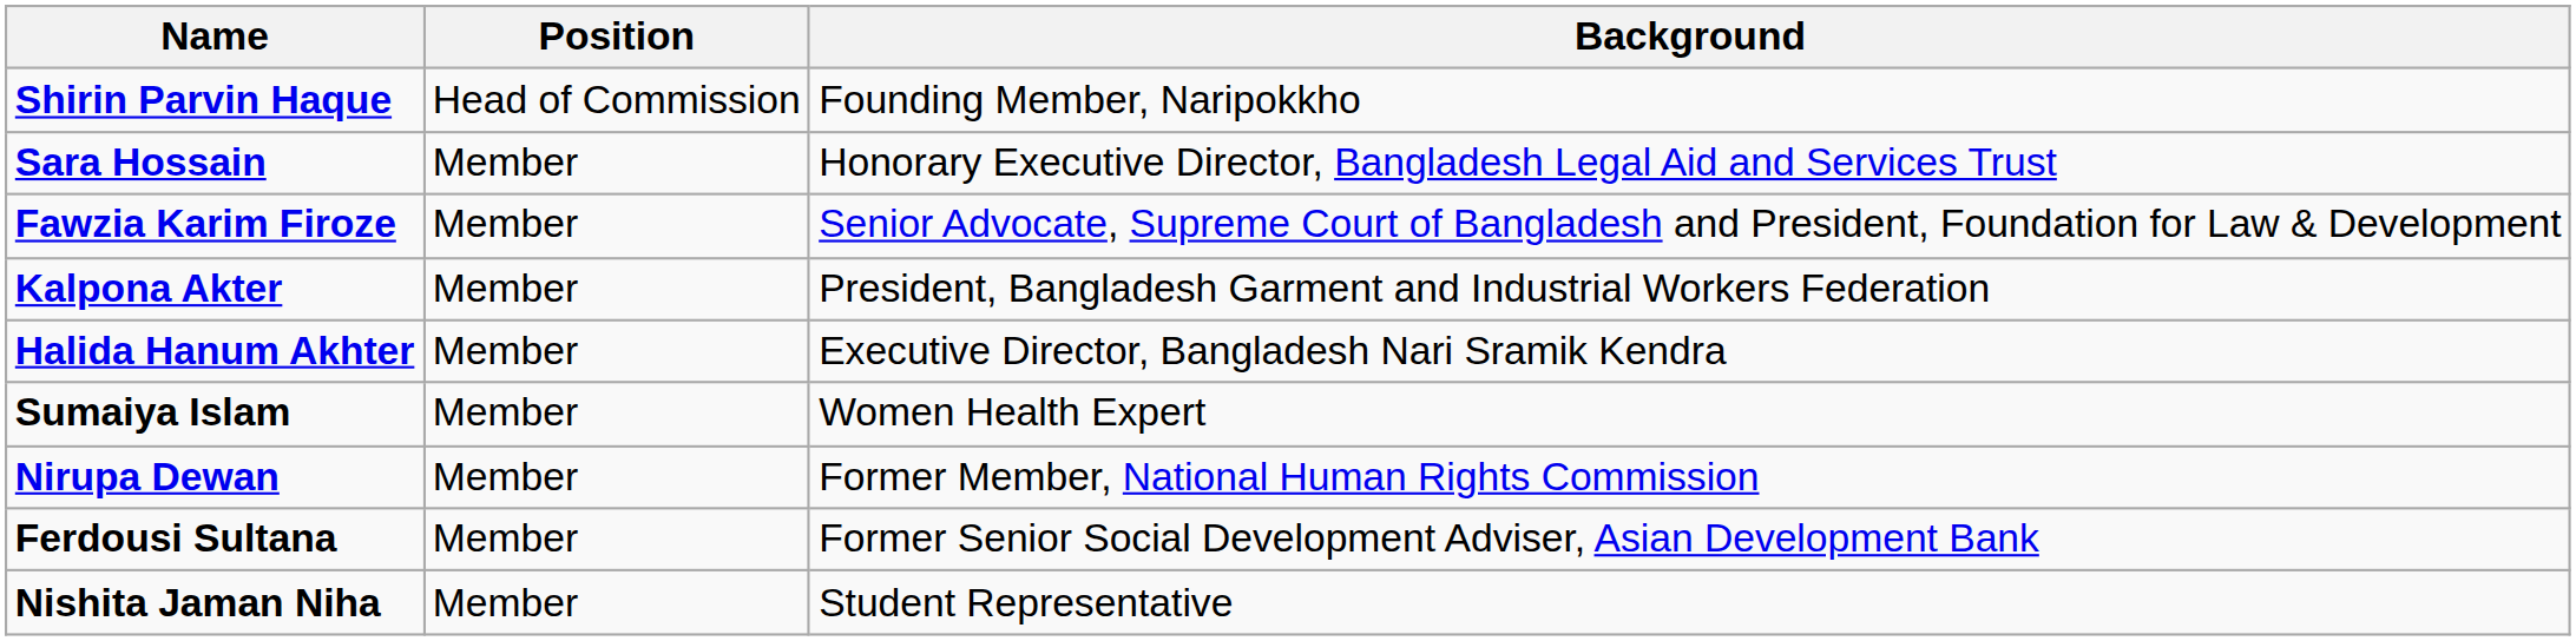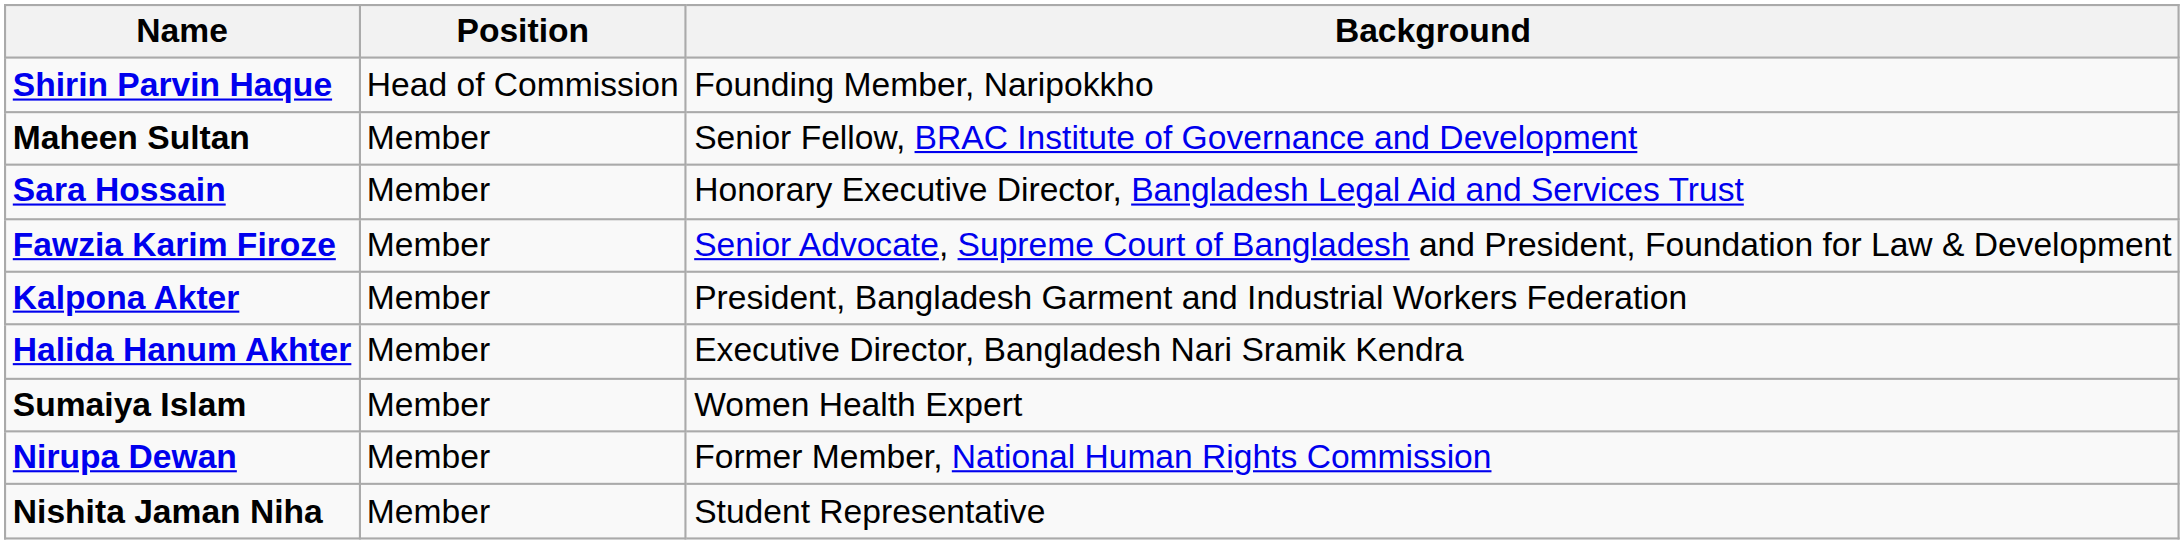 <table class="wikitable">
 <tr>
 <th>Name</th>
 <th>Position</th>
 <th>Background</th>
 </tr>
 <tr>
 <td><strong><a href='#'>Shirin Parvin Haque</a></strong></td>
 <td>Head of Commission</td>
 <td>Founding Member, Naripokkho</td>
+</tr>
+<tr>
+<td><strong>Maheen Sultan</strong></td>
+<td>Member</td>
+<td>Senior Fellow, <a href='#'>BRAC Institute of Governance and Development</a></td>
 </tr>
 <tr>
 <td><strong><a href='#'>Sara Hossain</a></strong></td>
 <td>Member</td>
 <td>Honorary Executive Director, <a href='#'>Bangladesh Legal Aid and Services Trust</a></td>
 </tr>
 <tr>
 <td><strong><a href='#'>Fawzia Karim Firoze</a></strong></td>
 <td>Member</td>
 <td><a href='#'>Senior Advocate</a>, <a href='#'>Supreme Court of Bangladesh</a> and President, Foundation for Law & Development</td>
 </tr>
 <tr>
 <td><strong><a href='#'>Kalpona Akter</a></strong></td>
 <td>Member</td>
 <td>President, Bangladesh Garment and Industrial Workers Federation</td>
 </tr>
 <tr>
 <td><strong><a href='#'>Halida Hanum Akhter</a></strong></td>
 <td>Member</td>
 <td>Executive Director, Bangladesh Nari Sramik Kendra</td>
 </tr>
 <tr>
 <td><strong>Sumaiya Islam</strong></td>
 <td>Member</td>
 <td>Women Health Expert</td>
 </tr>
 <tr>
 <td><strong><a href='#'>Nirupa Dewan</a></strong></td>
 <td>Member</td>
 <td>Former Member, <a href='#'>National Human Rights Commission</a></td>
 </tr>
 <tr>
-<td><strong>Ferdousi Sultana</strong></td>
-<td>Member</td>
-<td>Former Senior Social Development Adviser, <a href='#'>Asian Development Bank</a></td>
-</tr>
-<tr>
 <td><strong>Nishita Jaman Niha</strong></td>
 <td>Member</td>
 <td>Student Representative</td>
 </tr>
 </table>
